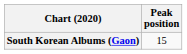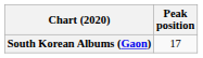 <table class="wikitable plainrowheaders" style="text-align:center">
 <tr>
 <th scope="col">Chart (2020)</th>
 <th scope="col">Peak<br>position</th>
 </tr>
 <tr>
 <th scope="row">South Korean Albums (<a href='#'>Gaon</a>)</th>
-<td>15</td>
+<td>17</td>
 </tr>
 </table>
